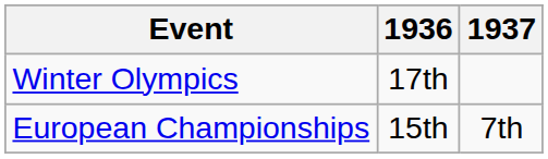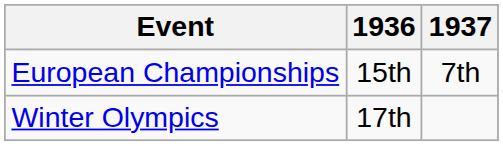 <table class="wikitable">
 <tr>
 <th>Event</th>
 <th>1936</th>
 <th>1937</th>
 </tr>
 <tr>
+<td><a href='#'>European Championships</a></td>
+<td align="center">15th</td>
+<td align="center">7th</td>
+</tr>
+<tr>
 <td><a href='#'>Winter Olympics</a></td>
 <td align="center">17th</td>
 <td></td>
 </tr>
-<tr>
-<td><a href='#'>European Championships</a></td>
-<td align="center">15th</td>
-<td align="center">7th</td>
-</tr>
 </table>
